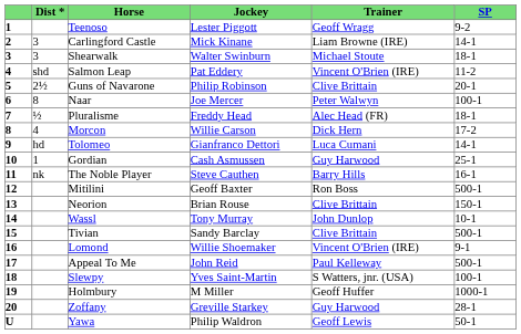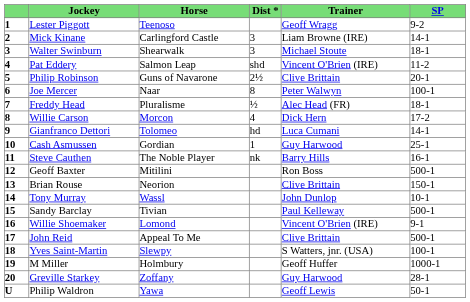 <table border="1" cellpadding="0" style="border-collapse: collapse; font-size:90%">
 <tr bgcolor="#77dd77" align="center">
 <td width="35px"></td>
+<td width="160px"><strong>Jockey</strong></td>
+<td width="160px"><strong>Horse</strong></td>
 <td width="45px"><strong>Dist *</strong></td>
-<td width="160px"><strong>Horse</strong></td>
-<td width="160px"><strong>Jockey</strong></td>
 <td width="190px"><strong>Trainer</strong></td>
 <td width="80px"><strong><a href='#'>SP</a></strong></td>
 </tr>
 <tr>
 <td><strong>1</strong></td>
+<td><a href='#'>Lester Piggott</a></td>
+<td><a href='#'>Teenoso</a></td>
 <td></td>
-<td><a href='#'>Teenoso</a></td>
-<td><a href='#'>Lester Piggott</a></td>
 <td><a href='#'>Geoff Wragg</a></td>
 <td>9-2</td>
 </tr>
 <tr>
 <td><strong>2</strong></td>
+<td><a href='#'>Mick Kinane</a></td>
+<td>Carlingford Castle</td>
 <td>3</td>
-<td>Carlingford Castle</td>
-<td><a href='#'>Mick Kinane</a></td>
 <td>Liam Browne (IRE)</td>
 <td>14-1</td>
 </tr>
 <tr>
 <td><strong>3</strong></td>
+<td><a href='#'>Walter Swinburn</a></td>
+<td>Shearwalk</td>
 <td>3</td>
-<td>Shearwalk</td>
-<td><a href='#'>Walter Swinburn</a></td>
 <td><a href='#'>Michael Stoute</a></td>
 <td>18-1</td>
 </tr>
 <tr>
 <td><strong>4</strong></td>
+<td><a href='#'>Pat Eddery</a></td>
+<td>Salmon Leap</td>
 <td>shd</td>
-<td>Salmon Leap</td>
-<td><a href='#'>Pat Eddery</a></td>
 <td><a href='#'>Vincent O'Brien</a> (IRE)</td>
 <td>11-2</td>
 </tr>
 <tr>
 <td><strong>5</strong></td>
+<td><a href='#'>Philip Robinson</a></td>
+<td>Guns of Navarone</td>
 <td>2½</td>
-<td>Guns of Navarone</td>
-<td><a href='#'>Philip Robinson</a></td>
 <td><a href='#'>Clive Brittain</a></td>
 <td>20-1</td>
 </tr>
 <tr>
 <td><strong>6</strong></td>
+<td><a href='#'>Joe Mercer</a></td>
+<td>Naar</td>
 <td>8</td>
-<td>Naar</td>
-<td><a href='#'>Joe Mercer</a></td>
 <td><a href='#'>Peter Walwyn</a></td>
 <td>100-1</td>
 </tr>
 <tr>
 <td><strong>7</strong></td>
+<td><a href='#'>Freddy Head</a></td>
+<td>Pluralisme</td>
 <td>½</td>
-<td>Pluralisme</td>
-<td><a href='#'>Freddy Head</a></td>
 <td><a href='#'>Alec Head</a> (FR)</td>
 <td>18-1</td>
 </tr>
 <tr>
 <td><strong>8</strong></td>
+<td><a href='#'>Willie Carson</a></td>
+<td><a href='#'>Morcon</a></td>
 <td>4</td>
-<td><a href='#'>Morcon</a></td>
-<td><a href='#'>Willie Carson</a></td>
 <td><a href='#'>Dick Hern</a></td>
 <td>17-2</td>
 </tr>
 <tr>
 <td><strong>9</strong></td>
+<td><a href='#'>Gianfranco Dettori</a></td>
+<td><a href='#'>Tolomeo</a></td>
 <td>hd</td>
-<td><a href='#'>Tolomeo</a></td>
-<td><a href='#'>Gianfranco Dettori</a></td>
 <td><a href='#'>Luca Cumani</a></td>
 <td>14-1</td>
 </tr>
 <tr>
 <td><strong>10</strong></td>
+<td><a href='#'>Cash Asmussen</a></td>
+<td>Gordian</td>
 <td>1</td>
-<td>Gordian</td>
-<td><a href='#'>Cash Asmussen</a></td>
 <td><a href='#'>Guy Harwood</a></td>
 <td>25-1</td>
 </tr>
 <tr>
 <td><strong>11</strong></td>
+<td><a href='#'>Steve Cauthen</a></td>
+<td>The Noble Player</td>
 <td>nk</td>
-<td>The Noble Player</td>
-<td><a href='#'>Steve Cauthen</a></td>
 <td><a href='#'>Barry Hills</a></td>
 <td>16-1</td>
 </tr>
 <tr>
 <td><strong>12</strong></td>
+<td>Geoff Baxter</td>
+<td>Mitilini</td>
 <td></td>
-<td>Mitilini</td>
-<td>Geoff Baxter</td>
 <td>Ron Boss</td>
 <td>500-1</td>
 </tr>
 <tr>
 <td><strong>13</strong></td>
+<td>Brian Rouse</td>
+<td>Neorion</td>
 <td></td>
-<td>Neorion</td>
-<td>Brian Rouse</td>
 <td><a href='#'>Clive Brittain</a></td>
 <td>150-1</td>
 </tr>
 <tr>
 <td><strong>14</strong></td>
+<td><a href='#'>Tony Murray</a></td>
+<td><a href='#'>Wassl</a></td>
 <td></td>
-<td><a href='#'>Wassl</a></td>
-<td><a href='#'>Tony Murray</a></td>
 <td><a href='#'>John Dunlop</a></td>
 <td>10-1</td>
 </tr>
 <tr>
 <td><strong>15</strong></td>
+<td>Sandy Barclay</td>
+<td>Tivian</td>
 <td></td>
-<td>Tivian</td>
-<td>Sandy Barclay</td>
-<td><a href='#'>Clive Brittain</a></td>
+<td><a href='#'>Paul Kelleway</a></td>
 <td>500-1</td>
 </tr>
 <tr>
 <td><strong>16</strong></td>
+<td><a href='#'>Willie Shoemaker</a></td>
+<td><a href='#'>Lomond</a></td>
 <td></td>
-<td><a href='#'>Lomond</a></td>
-<td><a href='#'>Willie Shoemaker</a></td>
 <td><a href='#'>Vincent O'Brien</a> (IRE)</td>
 <td>9-1</td>
 </tr>
 <tr>
 <td><strong>17</strong></td>
+<td><a href='#'>John Reid</a></td>
+<td>Appeal To Me</td>
 <td></td>
-<td>Appeal To Me</td>
-<td><a href='#'>John Reid</a></td>
-<td><a href='#'>Paul Kelleway</a></td>
+<td><a href='#'>Clive Brittain</a></td>
 <td>500-1</td>
 </tr>
 <tr>
 <td><strong>18</strong></td>
+<td><a href='#'>Yves Saint-Martin</a></td>
+<td><a href='#'>Slewpy</a></td>
 <td></td>
-<td><a href='#'>Slewpy</a></td>
-<td><a href='#'>Yves Saint-Martin</a></td>
 <td>S Watters, jnr. (USA)</td>
 <td>100-1</td>
 </tr>
 <tr>
 <td><strong>19</strong></td>
+<td>M Miller</td>
+<td>Holmbury</td>
 <td></td>
-<td>Holmbury</td>
-<td>M Miller</td>
 <td>Geoff Huffer</td>
 <td>1000-1</td>
 </tr>
 <tr>
 <td><strong>20</strong></td>
+<td><a href='#'>Greville Starkey</a></td>
+<td><a href='#'>Zoffany</a></td>
 <td></td>
-<td><a href='#'>Zoffany</a></td>
-<td><a href='#'>Greville Starkey</a></td>
 <td><a href='#'>Guy Harwood</a></td>
 <td>28-1</td>
 </tr>
 <tr>
 <td><strong>U</strong></td>
+<td>Philip Waldron</td>
+<td><a href='#'>Yawa</a></td>
 <td></td>
-<td><a href='#'>Yawa</a></td>
-<td>Philip Waldron</td>
 <td><a href='#'>Geoff Lewis</a></td>
 <td>50-1</td>
 </tr>
 </table>
